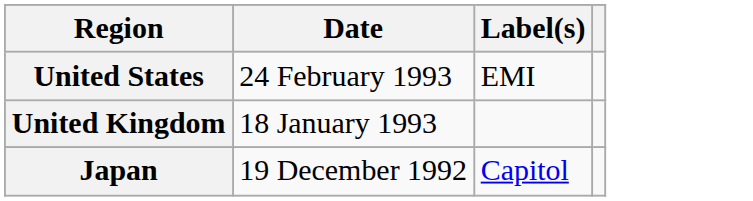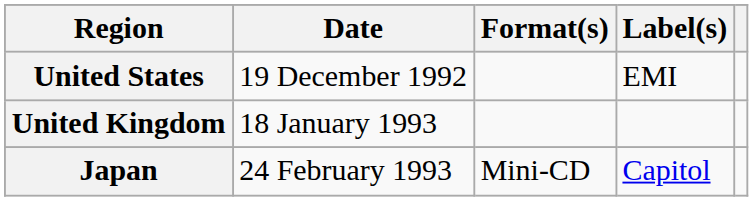 <table class="wikitable plainrowheaders">
 <tr>
 <th scope="col">Region</th>
 <th scope="col">Date</th>
+<th scope="col">Format(s)</th>
 <th scope="col">Label(s)</th>
 <th scope="col"></th>
 </tr>
 <tr>
 <th scope="row">United States</th>
-<td>24 February 1993</td>
+<td>19 December 1992</td>
+<td></td>
 <td>EMI</td>
 <td></td>
 </tr>
 <tr>
 <th scope="row">United Kingdom</th>
 <td>18 January 1993</td>
 <td></td>
 <td></td>
+<td></td>
 </tr>
 <tr>
 <th scope="row">Japan</th>
-<td>19 December 1992</td>
+<td>24 February 1993</td>
+<td>Mini-CD</td>
 <td><a href='#'>Capitol</a></td>
 <td></td>
 </tr>
 </table>
